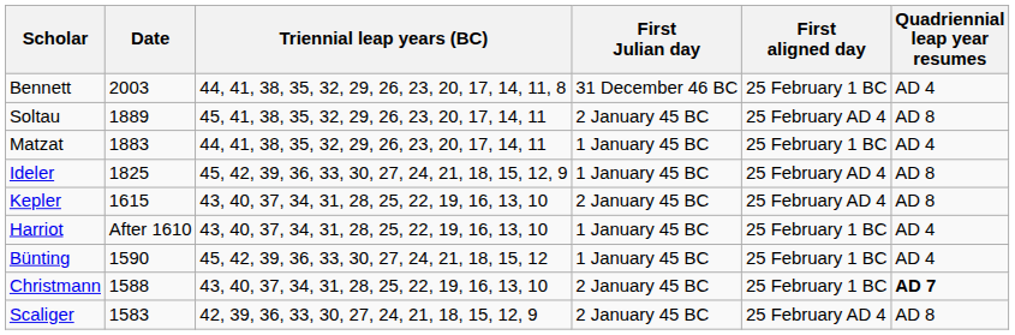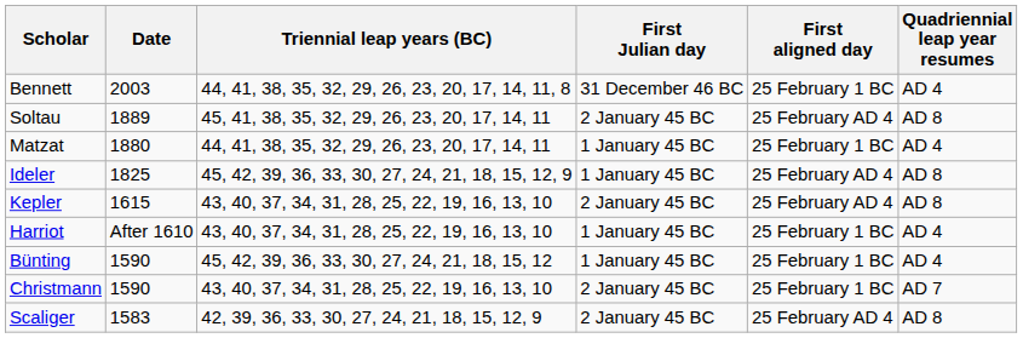 <table class="wikitable">
 <tr>
 <th>Scholar</th>
 <th>Date</th>
 <th>Triennial leap years (BC)</th>
 <th>First<br> Julian day</th>
 <th>First<br> aligned day</th>
 <th>Quadriennial<br> leap year<br> resumes</th>
 </tr>
 <tr>
 <td>Bennett</td>
 <td>2003</td>
 <td>44, 41, 38, 35, 32, 29, 26, 23, 20, 17, 14, 11, 8</td>
 <td>31 December 46 BC</td>
 <td>25 February 1 BC</td>
 <td>AD 4</td>
 </tr>
 <tr>
 <td>Soltau</td>
 <td>1889</td>
 <td>45, 41, 38, 35, 32, 29, 26, 23, 20, 17, 14, 11</td>
 <td>2 January 45 BC</td>
 <td>25 February AD 4</td>
 <td>AD 8</td>
 </tr>
 <tr>
 <td>Matzat</td>
-<td>1883</td>
+<td>1880</td>
 <td>44, 41, 38, 35, 32, 29, 26, 23, 20, 17, 14, 11</td>
 <td>1 January 45 BC</td>
 <td>25 February 1 BC</td>
 <td>AD 4</td>
 </tr>
 <tr>
 <td><a href='#'>Ideler</a></td>
 <td>1825</td>
 <td>45, 42, 39, 36, 33, 30, 27, 24, 21, 18, 15, 12, 9</td>
 <td>1 January 45 BC</td>
 <td>25 February AD 4</td>
 <td>AD 8</td>
 </tr>
 <tr>
 <td><a href='#'>Kepler</a></td>
 <td>1615</td>
 <td>43, 40, 37, 34, 31, 28, 25, 22, 19, 16, 13, 10</td>
 <td>2 January 45 BC</td>
 <td>25 February AD 4</td>
 <td>AD 8</td>
 </tr>
 <tr>
 <td><a href='#'>Harriot</a></td>
 <td>After 1610</td>
 <td>43, 40, 37, 34, 31, 28, 25, 22, 19, 16, 13, 10</td>
 <td>1 January 45 BC</td>
 <td>25 February 1 BC</td>
 <td>AD 4</td>
 </tr>
 <tr>
 <td><a href='#'>Bünting</a></td>
 <td>1590</td>
 <td>45, 42, 39, 36, 33, 30, 27, 24, 21, 18, 15, 12</td>
 <td>1 January 45 BC</td>
 <td>25 February 1 BC</td>
 <td>AD 4</td>
 </tr>
 <tr>
 <td><a href='#'>Christmann</a></td>
-<td>1588</td>
+<td>1590</td>
 <td>43, 40, 37, 34, 31, 28, 25, 22, 19, 16, 13, 10</td>
 <td>2 January 45 BC</td>
 <td>25 February 1 BC</td>
-<td><strong>AD 7</strong></td>
+<td>AD 7</td>
 </tr>
 <tr>
 <td><a href='#'>Scaliger</a></td>
 <td>1583</td>
 <td>42, 39, 36, 33, 30, 27, 24, 21, 18, 15, 12, 9</td>
 <td>2 January 45 BC</td>
 <td>25 February AD 4</td>
 <td>AD 8</td>
 </tr>
 </table>
